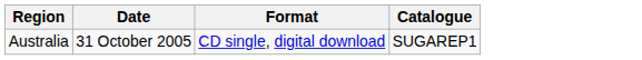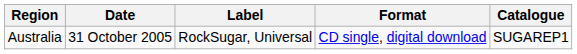 <table class="wikitable">
 <tr>
 <th>Region</th>
 <th>Date</th>
+<th>Label</th>
 <th>Format</th>
 <th>Catalogue</th>
 </tr>
 <tr>
 <td>Australia</td>
 <td>31 October 2005</td>
+<td>RockSugar, Universal</td>
 <td><a href='#'>CD single</a>, <a href='#'>digital download</a></td>
 <td>SUGAREP1</td>
 </tr>
 </table>
